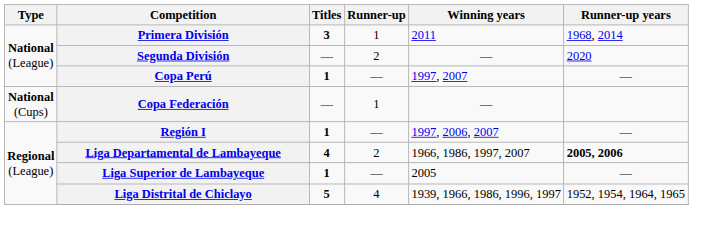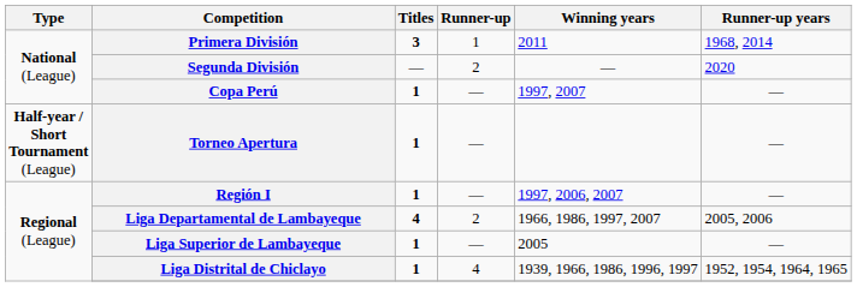 <table class="wikitable plainrowheaders" style="font-size:95%; text-align:center;">
 <tr>
 <th>Type</th>
 <th width=300px>Competition</th>
 <th>Titles</th>
 <th>Runner-up</th>
 <th>Winning years</th>
 <th>Runner-up years</th>
 </tr>
 <tr>
 <td rowspan=3><strong>National</strong><br>(League)</td>
 <th scope=col><a href='#'>Primera División</a></th>
 <td><strong>3</strong></td>
 <td>1</td>
 <td align="left"><a href='#'>2011</a></td>
 <td align="left"><a href='#'>1968</a>, <a href='#'>2014</a></td>
 </tr>
 <tr>
 <th scope=col><a href='#'>Segunda División</a></th>
 <td style="text-align:center;">—</td>
 <td>2</td>
 <td style="text-align:center;">—</td>
 <td align="left"><a href='#'>2020</a></td>
 </tr>
 <tr>
 <th scope=col><a href='#'>Copa Perú</a></th>
 <td><strong>1</strong></td>
 <td style="text-align:center;">—</td>
 <td align="left"><a href='#'>1997</a>, <a href='#'>2007</a></td>
 <td style="text-align:center;">—</td>
 </tr>
 <tr>
-<td rowspan="1"><strong>National</strong><br>(Cups)</td>
-<th scope="col"><a href='#'>Copa Federación</a></th>
-<td style="text-align:center;">—</td>
-<td>1</td>
+<td rowspan=1><strong>Half-year /<br>Short<br>Tournament</strong><br>(League)</td>
+<th scope=col><a href='#'>Torneo Apertura</a></th>
+<td><strong>1</strong></td>
 <td style="text-align:center;">—</td>
 <td></td>
+<td style="text-align:center;">—</td>
 </tr>
 <tr>
 <td rowspan=8><strong>Regional</strong><br>(League)</td>
 <th scope=col><a href='#'>Región I</a></th>
 <td><strong>1</strong></td>
 <td style="text-align:center;">—</td>
 <td align="left"><a href='#'>1997</a>, <a href='#'>2006</a>, <a href='#'>2007</a></td>
 <td style="text-align:center;">—</td>
 </tr>
 <tr>
 <th scope=col><a href='#'>Liga Departamental de Lambayeque</a></th>
 <td><strong>4</strong></td>
 <td>2</td>
 <td align="left">1966, 1986, 1997, 2007</td>
-<td align="left"><strong>2005, 2006</strong></td>
+<td align="left">2005, 2006</td>
 </tr>
 <tr>
 <th scope=col><a href='#'>Liga Superior de Lambayeque</a></th>
 <td><strong>1</strong></td>
 <td style="text-align:center;">—</td>
 <td align="left">2005</td>
 <td style="text-align:center;">—</td>
 </tr>
 <tr>
 <th scope=col><a href='#'>Liga Distrital de Chiclayo</a></th>
-<td><strong>5</strong></td>
+<td><strong>1</strong></td>
 <td>4</td>
 <td align="left">1939, 1966, 1986, 1996, 1997</td>
 <td align="left">1952, 1954, 1964, 1965</td>
 </tr>
 <tr>
 </tr>
 </table>
